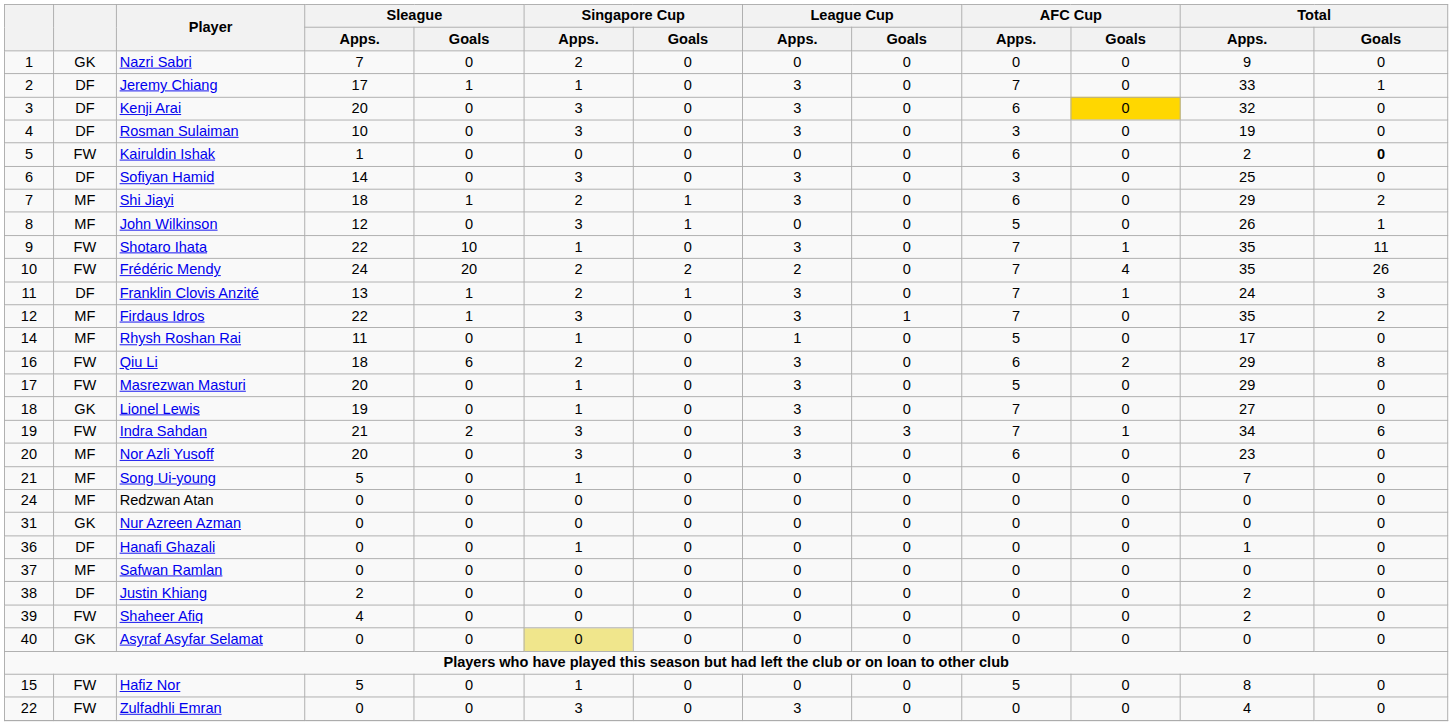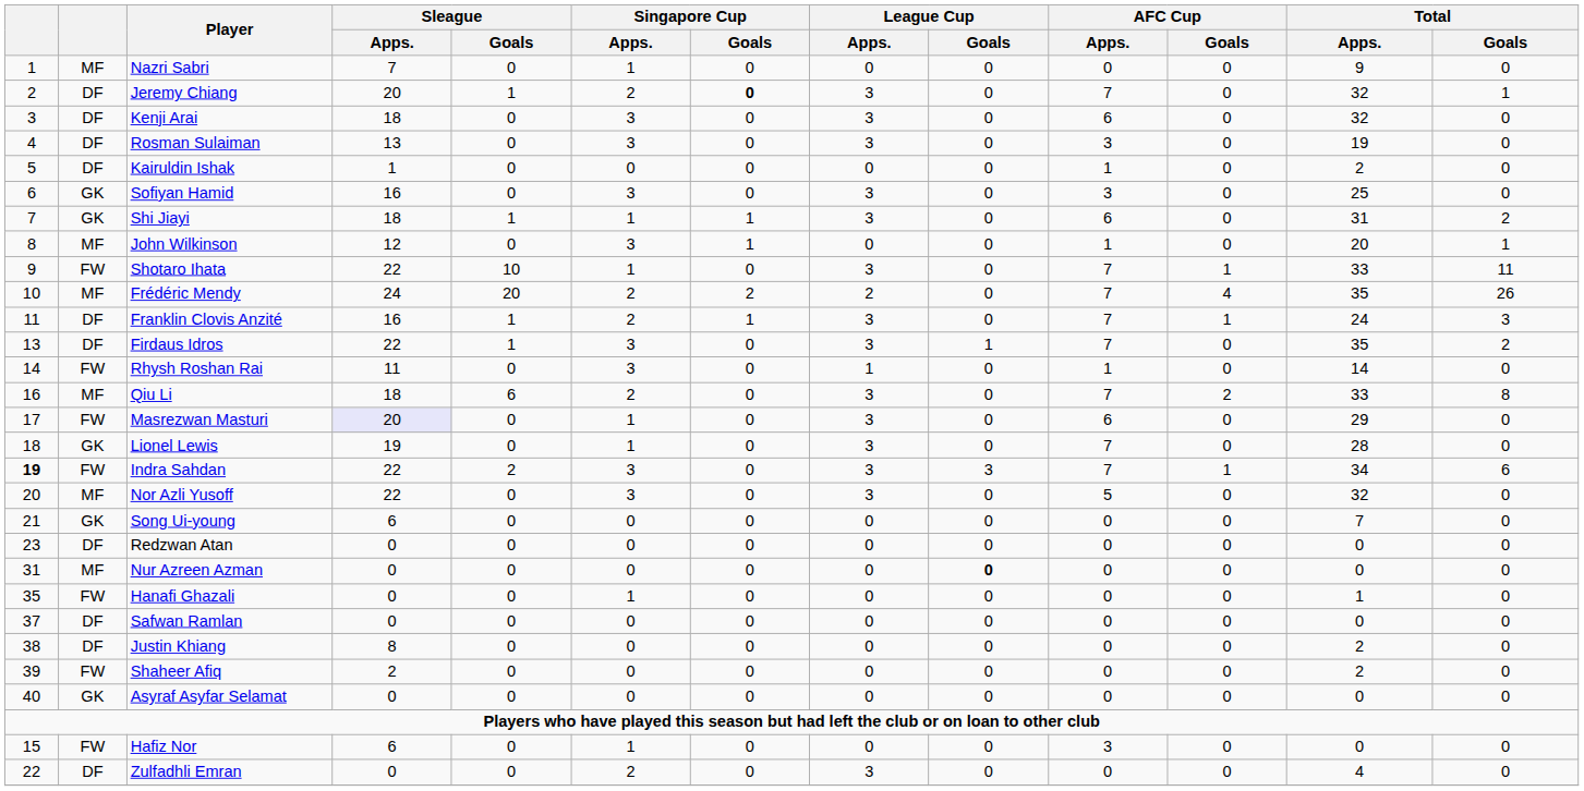 <table class="wikitable" style="text-align:center; font-size:100%; width:80%;">
 <tr>
 <th rowspan=2></th>
 <th rowspan=2></th>
 <th rowspan="2" style="width:200px;">Player</th>
 <th colspan="2" style="width:105px;">Sleague</th>
 <th colspan="2" style="width:105px;">Singapore Cup</th>
 <th colspan="2" style="width:105px;">League Cup</th>
 <th colspan="2" style="width:105px;">AFC Cup</th>
 <th colspan="2" style="width:130px;">Total</th>
 </tr>
 <tr>
 <th>Apps.</th>
 <th>Goals</th>
 <th>Apps.</th>
 <th>Goals</th>
 <th>Apps.</th>
 <th>Goals</th>
 <th>Apps.</th>
 <th>Goals</th>
 <th>Apps.</th>
 <th>Goals</th>
 </tr>
 <tr>
 <td>1</td>
-<td>GK</td>
+<td>MF</td>
 <td align="left"> <a href='#'>Nazri Sabri</a></td>
 <td>7</td>
 <td>0</td>
-<td>2</td>
+<td>1</td>
 <td>0</td>
 <td>0</td>
 <td>0</td>
 <td>0</td>
 <td>0</td>
 <td>9</td>
 <td>0</td>
 </tr>
 <tr>
 <td>2</td>
 <td>DF</td>
 <td align="left"> <a href='#'>Jeremy Chiang</a></td>
-<td>17</td>
+<td>20</td>
 <td>1</td>
-<td>1</td>
-<td>0</td>
+<td>2</td>
+<td><strong>0</strong></td>
 <td>3</td>
 <td>0</td>
 <td>7</td>
 <td>0</td>
-<td>33</td>
+<td>32</td>
 <td>1</td>
 </tr>
 <tr>
 <td>3</td>
 <td>DF</td>
 <td align="left"> <a href='#'>Kenji Arai</a></td>
-<td>20</td>
+<td>18</td>
 <td>0</td>
 <td>3</td>
 <td>0</td>
 <td>3</td>
 <td>0</td>
 <td>6</td>
-<td style="background: gold;">0</td>
+<td>0</td>
 <td>32</td>
 <td>0</td>
 </tr>
 <tr>
 <td>4</td>
 <td>DF</td>
 <td align="left"> <a href='#'>Rosman Sulaiman</a></td>
-<td>10</td>
+<td>13</td>
 <td>0</td>
 <td>3</td>
 <td>0</td>
 <td>3</td>
 <td>0</td>
 <td>3</td>
 <td>0</td>
 <td>19</td>
 <td>0</td>
 </tr>
 <tr>
 <td>5</td>
-<td>FW</td>
+<td>DF</td>
 <td align="left"> <a href='#'>Kairuldin Ishak</a></td>
 <td>1</td>
 <td>0</td>
 <td>0</td>
 <td>0</td>
 <td>0</td>
 <td>0</td>
-<td>6</td>
+<td>1</td>
 <td>0</td>
 <td>2</td>
-<td><strong>0</strong></td>
+<td>0</td>
 </tr>
 <tr>
 <td>6</td>
-<td>DF</td>
+<td>GK</td>
 <td align="left"> <a href='#'>Sofiyan Hamid</a></td>
-<td>14</td>
+<td>16</td>
 <td>0</td>
 <td>3</td>
 <td>0</td>
 <td>3</td>
 <td>0</td>
 <td>3</td>
 <td>0</td>
 <td>25</td>
 <td>0</td>
 </tr>
 <tr>
 <td>7</td>
-<td>MF</td>
+<td>GK</td>
 <td align="left"> <a href='#'>Shi Jiayi</a></td>
 <td>18</td>
 <td>1</td>
-<td>2</td>
+<td>1</td>
 <td>1</td>
 <td>3</td>
 <td>0</td>
 <td>6</td>
 <td>0</td>
-<td>29</td>
+<td>31</td>
 <td>2</td>
 </tr>
 <tr>
 <td>8</td>
 <td>MF</td>
 <td align="left"> <a href='#'>John Wilkinson</a></td>
 <td>12</td>
 <td>0</td>
 <td>3</td>
 <td>1</td>
 <td>0</td>
 <td>0</td>
-<td>5</td>
+<td>1</td>
 <td>0</td>
-<td>26</td>
+<td>20</td>
 <td>1</td>
 </tr>
 <tr>
 <td>9</td>
 <td>FW</td>
 <td align="left"> <a href='#'>Shotaro Ihata</a></td>
 <td>22</td>
 <td>10</td>
 <td>1</td>
 <td>0</td>
 <td>3</td>
 <td>0</td>
 <td>7</td>
 <td>1</td>
-<td>35</td>
+<td>33</td>
 <td>11</td>
 </tr>
 <tr>
 <td>10</td>
-<td>FW</td>
+<td>MF</td>
 <td align="left"> <a href='#'>Frédéric Mendy</a></td>
 <td>24</td>
 <td>20</td>
 <td>2</td>
 <td>2</td>
 <td>2</td>
 <td>0</td>
 <td>7</td>
 <td>4</td>
 <td>35</td>
 <td>26</td>
 </tr>
 <tr>
 <td>11</td>
 <td>DF</td>
 <td align="left"> <a href='#'>Franklin Clovis Anzité</a></td>
-<td>13</td>
+<td>16</td>
 <td>1</td>
 <td>2</td>
 <td>1</td>
 <td>3</td>
 <td>0</td>
 <td>7</td>
 <td>1</td>
 <td>24</td>
 <td>3</td>
 </tr>
 <tr>
-<td>12</td>
-<td>MF</td>
+<td>13</td>
+<td>DF</td>
 <td align="left"> <a href='#'>Firdaus Idros</a></td>
 <td>22</td>
 <td>1</td>
 <td>3</td>
 <td>0</td>
 <td>3</td>
 <td>1</td>
 <td>7</td>
 <td>0</td>
 <td>35</td>
 <td>2</td>
 </tr>
 <tr>
 <td>14</td>
-<td>MF</td>
+<td>FW</td>
 <td align="left"> <a href='#'>Rhysh Roshan Rai</a></td>
 <td>11</td>
+<td>0</td>
+<td>3</td>
 <td>0</td>
 <td>1</td>
 <td>0</td>
 <td>1</td>
 <td>0</td>
-<td>5</td>
-<td>0</td>
-<td>17</td>
+<td>14</td>
 <td>0</td>
 </tr>
 <tr>
 <td>16</td>
-<td>FW</td>
+<td>MF</td>
 <td align="left"> <a href='#'>Qiu Li</a></td>
 <td>18</td>
 <td>6</td>
 <td>2</td>
 <td>0</td>
 <td>3</td>
 <td>0</td>
-<td>6</td>
+<td>7</td>
 <td>2</td>
-<td>29</td>
+<td>33</td>
 <td>8</td>
 </tr>
 <tr>
 <td>17</td>
 <td>FW</td>
 <td align="left"> <a href='#'>Masrezwan Masturi</a></td>
-<td>20</td>
+<td style="background: lavender;">20</td>
 <td>0</td>
 <td>1</td>
 <td>0</td>
 <td>3</td>
 <td>0</td>
-<td>5</td>
+<td>6</td>
 <td>0</td>
 <td>29</td>
 <td>0</td>
 </tr>
 <tr>
 <td>18</td>
 <td>GK</td>
 <td align="left"> <a href='#'>Lionel Lewis</a></td>
 <td>19</td>
 <td>0</td>
 <td>1</td>
 <td>0</td>
 <td>3</td>
 <td>0</td>
 <td>7</td>
 <td>0</td>
-<td>27</td>
+<td>28</td>
 <td>0</td>
 </tr>
 <tr>
-<td>19</td>
+<td><strong>19</strong></td>
 <td>FW</td>
 <td align="left"> <a href='#'>Indra Sahdan</a></td>
-<td>21</td>
+<td>22</td>
 <td>2</td>
 <td>3</td>
 <td>0</td>
 <td>3</td>
 <td>3</td>
 <td>7</td>
 <td>1</td>
 <td>34</td>
 <td>6</td>
 </tr>
 <tr>
 <td>20</td>
 <td>MF</td>
 <td align="left"> <a href='#'>Nor Azli Yusoff</a></td>
-<td>20</td>
+<td>22</td>
 <td>0</td>
 <td>3</td>
 <td>0</td>
 <td>3</td>
 <td>0</td>
-<td>6</td>
+<td>5</td>
 <td>0</td>
-<td>23</td>
+<td>32</td>
 <td>0</td>
 </tr>
 <tr>
 <td>21</td>
-<td>MF</td>
+<td>GK</td>
 <td align="left"> <a href='#'>Song Ui-young</a></td>
-<td>5</td>
+<td>6</td>
 <td>0</td>
-<td>1</td>
+<td>0</td>
 <td>0</td>
 <td>0</td>
 <td>0</td>
 <td>0</td>
 <td>0</td>
 <td>7</td>
 <td>0</td>
 </tr>
 <tr>
-<td>24</td>
-<td>MF</td>
+<td>23</td>
+<td>DF</td>
 <td align="left"> Redzwan Atan</td>
 <td>0</td>
 <td>0</td>
 <td>0</td>
 <td>0</td>
 <td>0</td>
 <td>0</td>
 <td>0</td>
 <td>0</td>
 <td>0</td>
 <td>0</td>
 </tr>
 <tr>
 <td>31</td>
-<td>GK</td>
+<td>MF</td>
 <td align="left"> <a href='#'>Nur Azreen Azman</a></td>
 <td>0</td>
 <td>0</td>
 <td>0</td>
 <td>0</td>
 <td>0</td>
-<td>0</td>
+<td><strong>0</strong></td>
 <td>0</td>
 <td>0</td>
 <td>0</td>
 <td>0</td>
 </tr>
 <tr>
-<td>36</td>
-<td>DF</td>
+<td>35</td>
+<td>FW</td>
 <td align="left"> <a href='#'>Hanafi Ghazali</a></td>
 <td>0</td>
 <td>0</td>
 <td>1</td>
 <td>0</td>
 <td>0</td>
 <td>0</td>
 <td>0</td>
 <td>0</td>
 <td>1</td>
 <td>0</td>
 </tr>
 <tr>
 <td>37</td>
-<td>MF</td>
+<td>DF</td>
 <td align="left"> <a href='#'>Safwan Ramlan</a></td>
 <td>0</td>
 <td>0</td>
 <td>0</td>
 <td>0</td>
 <td>0</td>
 <td>0</td>
 <td>0</td>
 <td>0</td>
 <td>0</td>
 <td>0</td>
 </tr>
 <tr>
 <td>38</td>
 <td>DF</td>
 <td align="left"> <a href='#'>Justin Khiang</a></td>
-<td>2</td>
+<td>8</td>
 <td>0</td>
 <td>0</td>
 <td>0</td>
 <td>0</td>
 <td>0</td>
 <td>0</td>
 <td>0</td>
 <td>2</td>
 <td>0</td>
 </tr>
 <tr>
 <td>39</td>
 <td>FW</td>
 <td align="left"> <a href='#'>Shaheer Afiq</a></td>
-<td>4</td>
+<td>2</td>
 <td>0</td>
 <td>0</td>
 <td>0</td>
 <td>0</td>
 <td>0</td>
 <td>0</td>
 <td>0</td>
 <td>2</td>
 <td>0</td>
 </tr>
 <tr>
 <td>40</td>
 <td>GK</td>
 <td align="left"> <a href='#'>Asyraf Asyfar Selamat</a></td>
 <td>0</td>
 <td>0</td>
-<td style="background: khaki;">0</td>
+<td>0</td>
 <td>0</td>
 <td>0</td>
 <td>0</td>
 <td>0</td>
 <td>0</td>
 <td>0</td>
 <td>0</td>
 </tr>
 <tr>
 <td colspan="17"><strong>Players who have played this season but had left the club or on loan to other club</strong></td>
 </tr>
 <tr>
 <td>15</td>
 <td>FW</td>
 <td align="left"> <a href='#'>Hafiz Nor</a></td>
-<td>5</td>
+<td>6</td>
 <td>0</td>
 <td>1</td>
 <td>0</td>
 <td>0</td>
 <td>0</td>
-<td>5</td>
+<td>3</td>
 <td>0</td>
-<td>8</td>
+<td>0</td>
 <td>0</td>
 </tr>
 <tr>
 <td>22</td>
-<td>FW</td>
+<td>DF</td>
 <td align="left"> <a href='#'>Zulfadhli Emran</a></td>
 <td>0</td>
 <td>0</td>
-<td>3</td>
+<td>2</td>
 <td>0</td>
 <td>3</td>
 <td>0</td>
 <td>0</td>
 <td>0</td>
 <td>4</td>
 <td>0</td>
 </tr>
 <tr>
 </tr>
 </table>
